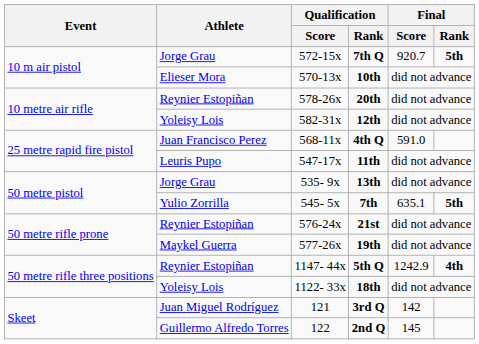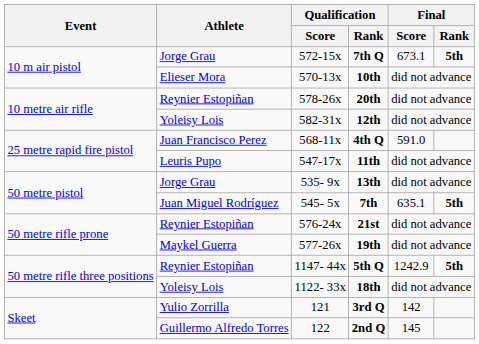 <table class="wikitable" style="font-size:90%">
 <tr>
 <th rowspan="2">Event</th>
 <th rowspan="2">Athlete</th>
 <th colspan="2">Qualification</th>
 <th colspan="2">Final</th>
 </tr>
 <tr>
 <th>Score</th>
 <th>Rank</th>
 <th>Score</th>
 <th>Rank</th>
 </tr>
 <tr>
 <td rowspan=2><a href='#'>10 m air pistol</a></td>
 <td><a href='#'>Jorge Grau</a></td>
 <td align=center>572-15x</td>
 <td align=center><strong>7th Q</strong></td>
-<td align=center>920.7</td>
+<td align=center>673.1</td>
 <td align=center><strong>5th</strong></td>
 </tr>
 <tr>
 <td><a href='#'>Elieser Mora</a></td>
 <td align=center>570-13x</td>
 <td align=center><strong>10th</strong></td>
 <td align=center colspan="7">did not advance</td>
 </tr>
 <tr>
 <td rowspan=2><a href='#'>10 metre air rifle</a></td>
 <td><a href='#'>Reynier Estopiñan</a></td>
 <td align=center>578-26x</td>
 <td align=center><strong>20th</strong></td>
 <td align=center colspan="7">did not advance</td>
 </tr>
 <tr>
 <td><a href='#'>Yoleisy Lois</a></td>
 <td align=center>582-31x</td>
 <td align=center><strong>12th</strong></td>
 <td align=center colspan="7">did not advance</td>
 </tr>
 <tr>
 <td rowspan=2><a href='#'>25 metre rapid fire pistol</a></td>
 <td><a href='#'>Juan Francisco Perez</a></td>
 <td align=center>568-11x</td>
 <td align=center><strong>4th Q</strong></td>
 <td align=center>591.0</td>
 <td align=center></td>
 </tr>
 <tr>
 <td><a href='#'>Leuris Pupo</a></td>
 <td align=center>547-17x</td>
 <td align=center><strong>11th</strong></td>
 <td align=center colspan="7">did not advance</td>
 </tr>
 <tr>
 <td rowspan=2><a href='#'>50 metre pistol</a></td>
 <td><a href='#'>Jorge Grau</a></td>
 <td align=center>535- 9x</td>
 <td align=center><strong>13th</strong></td>
 <td align=center colspan="7">did not advance</td>
 </tr>
 <tr>
-<td><a href='#'>Yulio Zorrilla</a></td>
+<td><a href='#'>Juan Miguel Rodríguez</a></td>
 <td align=center>545- 5x</td>
 <td align=center><strong>7th</strong></td>
 <td align=center>635.1</td>
 <td align=center><strong>5th</strong></td>
 </tr>
 <tr>
 <td rowspan=2><a href='#'>50 metre rifle prone</a></td>
 <td><a href='#'>Reynier Estopiñan</a></td>
 <td align=center>576-24x</td>
 <td align=center><strong>21st</strong></td>
 <td align=center colspan="7">did not advance</td>
 </tr>
 <tr>
 <td><a href='#'>Maykel Guerra</a></td>
 <td align=center>577-26x</td>
 <td align=center><strong>19th</strong></td>
 <td align=center colspan="7">did not advance</td>
 </tr>
 <tr>
 <td rowspan=2><a href='#'>50 metre rifle three positions</a></td>
 <td><a href='#'>Reynier Estopiñan</a></td>
 <td align=center>1147- 44x</td>
 <td align=center><strong>5th Q</strong></td>
 <td align=center>1242.9</td>
-<td align=center><strong>4th</strong></td>
+<td align=center><strong>5th</strong></td>
 </tr>
 <tr>
 <td><a href='#'>Yoleisy Lois</a></td>
 <td align=center>1122- 33x</td>
 <td align=center><strong>18th</strong></td>
 <td align=center colspan="7">did not advance</td>
 </tr>
 <tr>
 <td rowspan=2><a href='#'>Skeet</a></td>
-<td><a href='#'>Juan Miguel Rodríguez</a></td>
+<td><a href='#'>Yulio Zorrilla</a></td>
 <td align=center>121</td>
 <td align=center><strong>3rd Q</strong></td>
 <td align=center>142</td>
 <td align=center></td>
 </tr>
 <tr>
 <td><a href='#'>Guillermo Alfredo Torres</a></td>
 <td align=center>122</td>
 <td align=center><strong>2nd Q</strong></td>
 <td align=center>145</td>
 <td align=center></td>
 </tr>
 </table>
